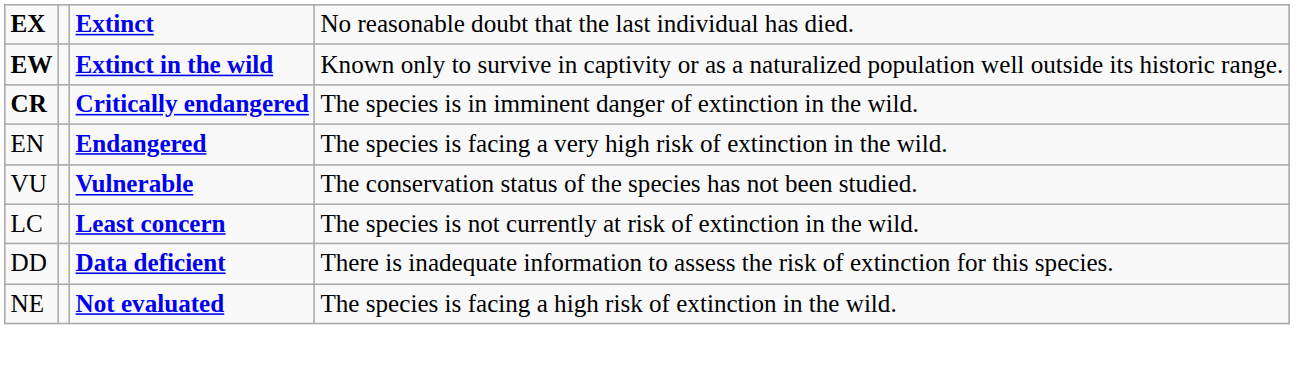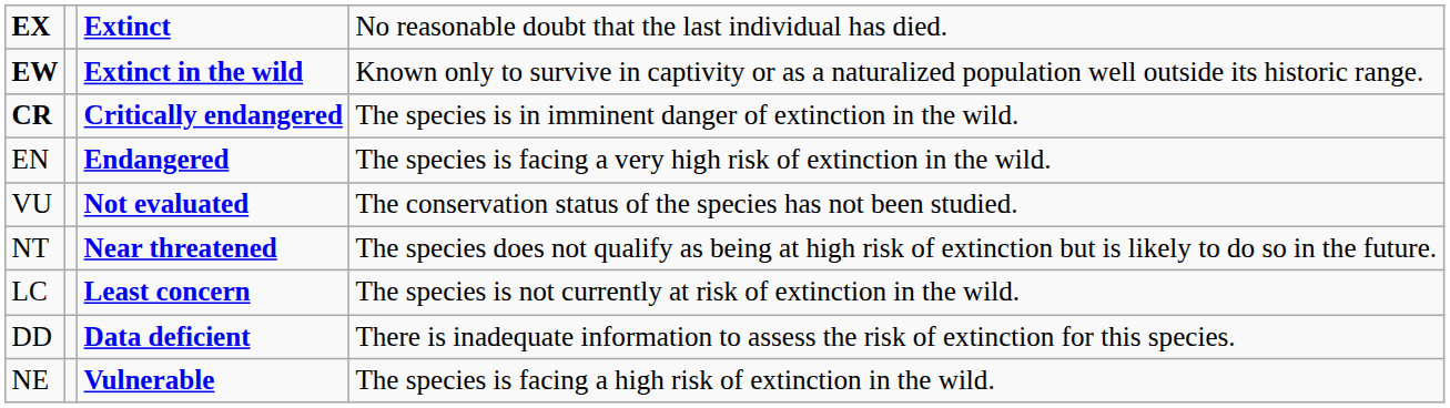 <table class="wikitable" style="text-align:left">
 <tr>
 <td><strong>EX</strong></td>
 <td></td>
 <td><strong><a href='#'>Extinct</a></strong></td>
 <td>No reasonable doubt that the last individual has died.</td>
 </tr>
 <tr>
 <td><strong>E</strong><span><strong>W</strong></span></td>
 <td></td>
 <td><strong><a href='#'>Extinct in the wild</a></strong></td>
 <td>Known only to survive in captivity or as a naturalized population well outside its historic range.</td>
 </tr>
 <tr>
 <td><span><strong>CR</strong></span></td>
 <td></td>
 <td><strong><a href='#'>Critically endangered</a></strong></td>
 <td>The species is in imminent danger of extinction in the wild.</td>
 </tr>
 <tr>
 <td><span>EN</span></td>
 <td></td>
 <td><strong><a href='#'>Endangered</a></strong></td>
 <td>The species is facing a very high risk of extinction in the wild.</td>
 </tr>
 <tr>
 <td><span>VU</span></td>
 <td></td>
-<td><strong><a href='#'>Vulnerable</a></strong></td>
+<td><strong><a href='#'>Not evaluated</a></strong></td>
 <td>The conservation status of the species has not been studied.</td>
+</tr>
+<tr>
+<td><span>NT</span></td>
+<td></td>
+<td><strong><a href='#'>Near threatened</a></strong></td>
+<td>The species does not qualify as being at high risk of extinction but is likely to do so in the future.</td>
 </tr>
 <tr>
 <td>LC</td>
 <td></td>
 <td><strong><a href='#'>Least concern</a></strong></td>
 <td>The species is not currently at risk of extinction in the wild.</td>
 </tr>
 <tr>
 <td><span>DD</span></td>
 <td></td>
 <td><strong><a href='#'>Data deficient</a></strong></td>
 <td>There is inadequate information to assess the risk of extinction for this species.</td>
 </tr>
 <tr>
 <td><span>NE</span></td>
 <td></td>
-<td><strong><a href='#'>Not evaluated</a></strong></td>
+<td><strong><a href='#'>Vulnerable</a></strong></td>
 <td>The species is facing a high risk of extinction in the wild.</td>
 </tr>
 </table>
